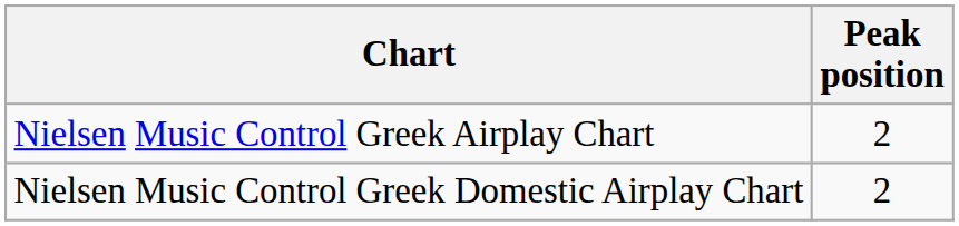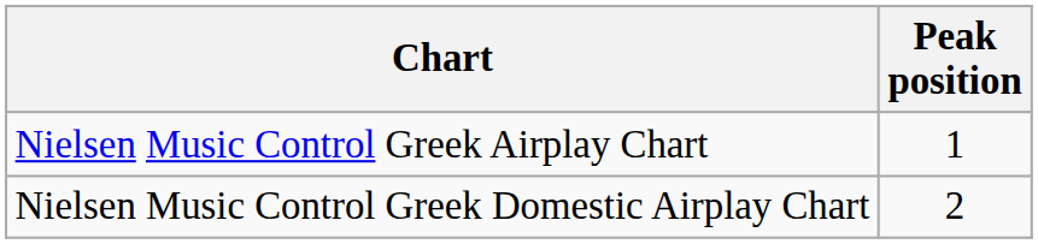 <table class="wikitable sortable">
 <tr>
 <th>Chart</th>
 <th>Peak<br>position</th>
 </tr>
 <tr>
 <td><a href='#'>Nielsen</a> <a href='#'>Music Control</a> Greek Airplay Chart</td>
-<td align="center">2</td>
+<td align="center">1</td>
 </tr>
 <tr>
 <td>Nielsen Music Control Greek Domestic Airplay Chart</td>
 <td align="center">2</td>
 </tr>
 </table>
